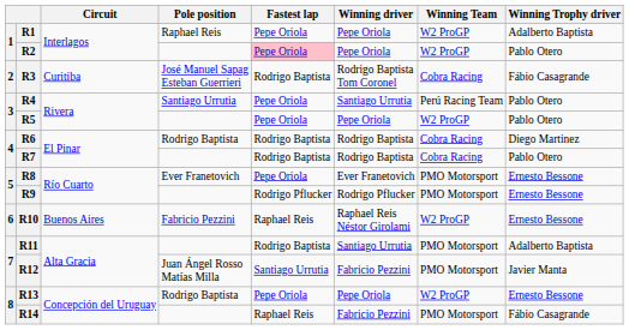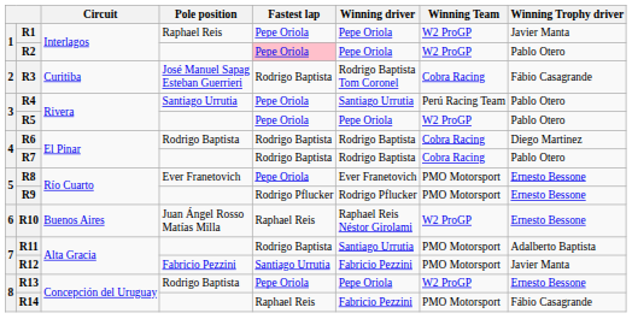 <table class="wikitable" style="font-size: 85%">
 <tr>
 <th colspan="2"></th>
 <th>Circuit</th>
 <th>Pole position</th>
 <th>Fastest lap</th>
 <th>Winning driver</th>
 <th>Winning Team</th>
 <th>Winning Trophy driver</th>
 </tr>
 <tr>
 <th rowspan="2">1</th>
 <th>R1</th>
 <td rowspan="2"> <a href='#'>Interlagos</a></td>
 <td> Raphael Reis</td>
 <td> <a href='#'>Pepe Oriola</a></td>
 <td> <a href='#'>Pepe Oriola</a></td>
 <td> <a href='#'>W2 ProGP</a></td>
-<td> Adalberto Baptista</td>
+<td> Javier Manta</td>
 </tr>
 <tr>
 <th>R2</th>
 <td></td>
 <td style="background: pink;"> <a href='#'>Pepe Oriola</a></td>
 <td> <a href='#'>Pepe Oriola</a></td>
 <td> <a href='#'>W2 ProGP</a></td>
 <td> Pablo Otero</td>
 </tr>
 <tr>
 <th>2</th>
 <th>R3</th>
 <td> <a href='#'>Curitiba</a></td>
 <td> <a href='#'>José Manuel Sapag</a> <br>  <a href='#'>Esteban Guerrieri</a></td>
 <td> Rodrigo Baptista</td>
 <td> Rodrigo Baptista <br>  <a href='#'>Tom Coronel</a></td>
 <td> <a href='#'>Cobra Racing</a></td>
 <td> Fábio Casagrande</td>
 </tr>
 <tr>
 <th rowspan="2">3</th>
 <th>R4</th>
 <td rowspan="2"> <a href='#'>Rivera</a></td>
 <td> <a href='#'>Santiago Urrutia</a></td>
 <td> <a href='#'>Pepe Oriola</a></td>
 <td> <a href='#'>Santiago Urrutia</a></td>
 <td> Perú Racing Team</td>
 <td> Pablo Otero</td>
 </tr>
 <tr>
 <th>R5</th>
 <td></td>
 <td> <a href='#'>Pepe Oriola</a></td>
 <td> <a href='#'>Pepe Oriola</a></td>
 <td> <a href='#'>W2 ProGP</a></td>
 <td> Pablo Otero</td>
 </tr>
 <tr>
 <th rowspan="2">4</th>
 <th>R6</th>
 <td rowspan="2"> <a href='#'>El Pinar</a></td>
 <td> Rodrigo Baptista</td>
 <td> Rodrigo Baptista</td>
 <td> Rodrigo Baptista</td>
 <td> <a href='#'>Cobra Racing</a></td>
 <td> Diego Martinez</td>
 </tr>
 <tr>
 <th>R7</th>
 <td></td>
 <td> Rodrigo Baptista</td>
 <td> Rodrigo Baptista</td>
 <td> <a href='#'>Cobra Racing</a></td>
 <td> Pablo Otero</td>
 </tr>
 <tr>
 <th rowspan="2">5</th>
 <th>R8</th>
 <td rowspan="2"> <a href='#'>Río Cuarto</a></td>
 <td> Ever Franetovich</td>
 <td> <a href='#'>Pepe Oriola</a></td>
 <td> Ever Franetovich</td>
 <td> PMO Motorsport</td>
 <td> <a href='#'>Ernesto Bessone</a></td>
 </tr>
 <tr>
 <th>R9</th>
 <td></td>
 <td> Rodrigo Pflucker</td>
 <td> Rodrigo Pflucker</td>
 <td> PMO Motorsport</td>
 <td> <a href='#'>Ernesto Bessone</a></td>
 </tr>
 <tr>
 <th>6</th>
 <th>R10</th>
 <td> <a href='#'>Buenos Aires</a></td>
-<td> <a href='#'>Fabricio Pezzini</a></td>
+<td> Juan Ángel Rosso<br> Matías Milla</td>
 <td> Raphael Reis</td>
 <td> Raphael Reis<br> <a href='#'>Néstor Girolami</a></td>
 <td> <a href='#'>W2 ProGP</a></td>
 <td> <a href='#'>Ernesto Bessone</a></td>
 </tr>
 <tr>
 <th rowspan="2">7</th>
 <th>R11</th>
 <td rowspan="2"> <a href='#'>Alta Gracia</a></td>
 <td></td>
 <td> Rodrigo Baptista</td>
 <td> <a href='#'>Santiago Urrutia</a></td>
 <td> PMO Motorsport</td>
 <td> Adalberto Baptista</td>
 </tr>
 <tr>
 <th>R12</th>
-<td> Juan Ángel Rosso<br> Matías Milla</td>
+<td> <a href='#'>Fabricio Pezzini</a></td>
 <td> <a href='#'>Santiago Urrutia</a></td>
 <td> <a href='#'>Fabricio Pezzini</a></td>
 <td> PMO Motorsport</td>
 <td> Javier Manta</td>
 </tr>
 <tr>
 <th rowspan="2">8</th>
 <th>R13</th>
 <td rowspan="2"> <a href='#'>Concepción del Uruguay</a></td>
 <td> Rodrigo Baptista</td>
 <td> <a href='#'>Pepe Oriola</a></td>
 <td> <a href='#'>Pepe Oriola</a></td>
 <td> <a href='#'>W2 ProGP</a></td>
 <td> <a href='#'>Ernesto Bessone</a></td>
 </tr>
 <tr>
 <th>R14</th>
 <td></td>
 <td> Raphael Reis</td>
 <td> <a href='#'>Fabricio Pezzini</a></td>
 <td> PMO Motorsport</td>
 <td> Fábio Casagrande</td>
 </tr>
 </table>
